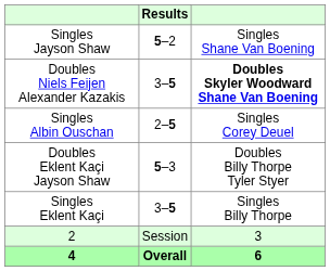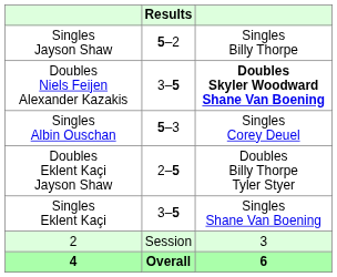 <table border="1" cellpadding="3" style="border-collapse: collapse;">
 <tr bgcolor="#ddffdd">
 <th width="160"></th>
 <th>Results</th>
 <th width="160"></th>
 </tr>
 <tr>
 <td align="center">Singles<br>Jayson Shaw</td>
 <td align="center"><strong>5</strong>–2</td>
-<td align="center">Singles<br><a href='#'>Shane Van Boening</a></td>
+<td align="center">Singles<br>Billy Thorpe</td>
 </tr>
 <tr>
 <td align="center">Doubles<br><a href='#'>Niels Feijen</a><br>Alexander Kazakis</td>
 <td align="center">3–<strong>5</strong></td>
 <td align="center"><strong>Doubles<br>Skyler Woodward<br><a href='#'>Shane Van Boening</a></strong></td>
 </tr>
 <tr>
 <td align="center">Singles<br><a href='#'>Albin Ouschan</a></td>
-<td align="center">2–<strong>5</strong></td>
+<td align="center"><strong>5</strong>–3</td>
 <td align="center">Singles<br><a href='#'>Corey Deuel</a></td>
 </tr>
 <tr>
 <td align="center">Doubles<br>Eklent Kaçi<br>Jayson Shaw</td>
-<td align="center"><strong>5</strong>–3</td>
+<td align="center">2–<strong>5</strong></td>
 <td align="center">Doubles<br>Billy Thorpe<br>Tyler Styer</td>
 </tr>
 <tr>
 <td align="center">Singles<br>Eklent Kaçi</td>
 <td align="center">3–<strong>5</strong></td>
-<td align="center">Singles<br>Billy Thorpe</td>
+<td align="center">Singles<br><a href='#'>Shane Van Boening</a></td>
 </tr>
 <tr bgcolor="#ddffdd">
 <td align="center">2</td>
 <td align="center">Session</td>
 <td align="center">3</td>
 </tr>
 <tr bgcolor="#aaffaa">
 <th align="center">4</th>
 <th align="center">Overall</th>
 <th align="center">6</th>
 </tr>
 </table>
